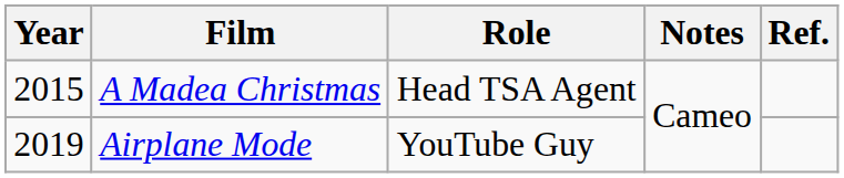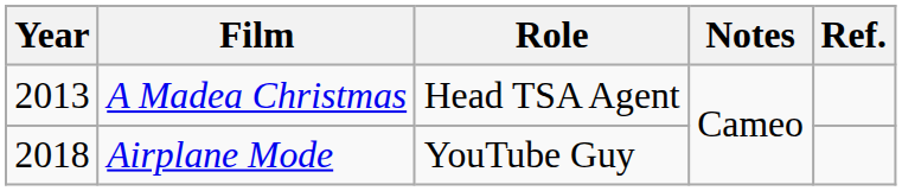 <table class="wikitable">
 <tr>
 <th>Year</th>
 <th>Film</th>
 <th>Role</th>
 <th>Notes</th>
 <th>Ref.</th>
 </tr>
 <tr>
-<td>2015</td>
+<td>2013</td>
 <td><em><a href='#'>A Madea Christmas</a></em></td>
 <td>Head TSA Agent</td>
 <td rowspan="2">Cameo</td>
 <td></td>
 </tr>
 <tr>
-<td>2019</td>
+<td>2018</td>
 <td><em><a href='#'>Airplane Mode</a></em></td>
 <td>YouTube Guy</td>
 <td></td>
 </tr>
 </table>
